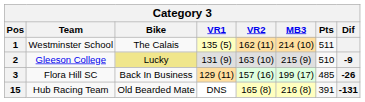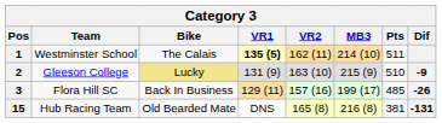 <table class="wikitable collapsible collapsed" style="font-size: 85%; text-align:center">
 <tr>
 <th colspan="8" width="500"><big>Category 3</big></th>
 </tr>
 <tr>
 <th valign="middle">Pos</th>
 <th valign="middle">Team</th>
 <th valign="middle">Bike</th>
 <th><a href='#'>VR1</a><br></th>
 <th><a href='#'>VR2</a><br></th>
 <th><a href='#'>MB3</a><br></th>
 <th valign="middle">Pts</th>
 <th valign="middle">Dif</th>
 </tr>
 <tr>
 <th>1</th>
 <td> Westminster School</td>
 <td>The Calais</td>
-<td bgcolor="#FFFFBF">135 (5)</td>
+<td bgcolor="#FFFFBF"><strong>135 (5)</strong></td>
 <td bgcolor="#ffdf9f">162 (11)</td>
 <td bgcolor="#ffdf9f">214 (10)</td>
 <td>511</td>
 <th></th>
 </tr>
 <tr>
 <th>2</th>
 <td> <a href='#'>Gleeson College</a></td>
 <td style="background: khaki;">Lucky</td>
 <td bgcolor="#dfdfdf">131 (9)</td>
 <td bgcolor="#dfdfdf">163 (10)</td>
 <td bgcolor="#dfdfdf">215 (9)</td>
 <td>510</td>
 <th>-9</th>
 </tr>
 <tr>
 <th>3</th>
 <td> Flora Hill SC</td>
 <td>Back In Business</td>
 <td bgcolor="#ffdf9f">129 (11)</td>
 <td bgcolor="#dfffdf">157 (16)</td>
 <td bgcolor="#dfffdf">199 (17)</td>
 <td>485</td>
 <th>-26</th>
 </tr>
 <tr>
 <th>15</th>
 <td> Hub Racing Team</td>
 <td>Old Bearded Mate</td>
 <td bgcolor="#ffffff">DNS</td>
 <td bgcolor="#FFFFBF">165 (8)</td>
 <td bgcolor="#FFFFBF">216 (8)</td>
-<td>391</td>
+<td>381</td>
 <th>-131</th>
 </tr>
 </table>
